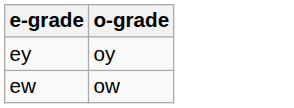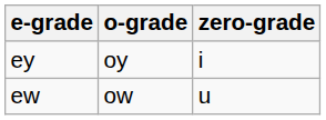 <table class="wikitable">
 <tr>
 <th>e-grade</th>
 <th>o-grade</th>
+<th>zero-grade</th>
 </tr>
 <tr>
 <td>ey</td>
 <td>oy</td>
+<td>i</td>
 </tr>
 <tr>
 <td>ew</td>
 <td>ow</td>
+<td>u</td>
 </tr>
 </table>
